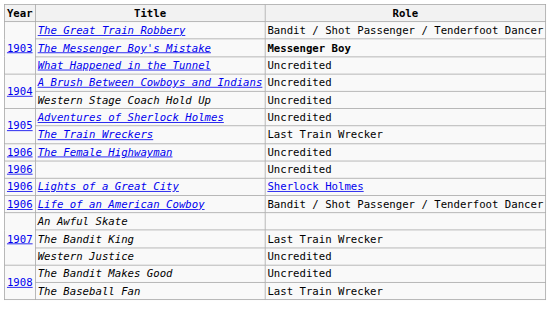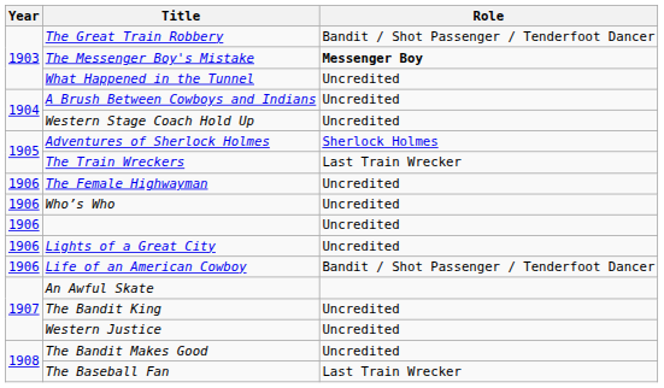 <table class="wikitable sortable plainrowheaders">
 <tr>
 <th scope="col">Year</th>
 <th scope="col">Title</th>
 <th scope="col">Role</th>
 </tr>
 <tr>
 <td rowspan=3><a href='#'>1903</a></td>
 <td><em><a href='#'>The Great Train Robbery</a></em></td>
 <td>Bandit / Shot Passenger / Tenderfoot Dancer</td>
 </tr>
 <tr>
 <td><em><a href='#'>The Messenger Boy's Mistake</a></em></td>
 <td><strong>Messenger Boy</strong></td>
 </tr>
 <tr>
 <td><em><a href='#'>What Happened in the Tunnel</a></em></td>
 <td>Uncredited</td>
 </tr>
 <tr>
 <td rowspan=2><a href='#'>1904</a></td>
 <td><em><a href='#'>A Brush Between Cowboys and Indians</a></em></td>
 <td>Uncredited</td>
 </tr>
 <tr>
 <td><em>Western Stage Coach Hold Up</em></td>
 <td>Uncredited</td>
 </tr>
 <tr>
 <td rowspan=2><a href='#'>1905</a></td>
 <td><em><a href='#'>Adventures of Sherlock Holmes</a></em></td>
-<td>Uncredited<br></td>
+<td><a href='#'>Sherlock Holmes</a></td>
 </tr>
 <tr>
 <td><em><a href='#'>The Train Wreckers</a></em></td>
 <td>Last Train Wrecker</td>
 </tr>
 <tr>
 <td><a href='#'>1906</a></td>
 <td><em><a href='#'>The Female Highwayman</a></em></td>
 <td>Uncredited<br></td>
 </tr>
 <tr>
 <td><a href='#'>1906</a></td>
+<td><em>Who’s Who</em></td>
+<td>Uncredited<br></td>
+</tr>
+<tr>
+<td><a href='#'>1906</a></td>
 <td><em></em></td>
 <td>Uncredited<br></td>
 </tr>
 <tr>
 <td><a href='#'>1906</a></td>
 <td><em><a href='#'>Lights of a Great City</a></em></td>
-<td><a href='#'>Sherlock Holmes</a></td>
+<td>Uncredited<br></td>
 </tr>
 <tr>
 <td><a href='#'>1906</a></td>
 <td><em><a href='#'>Life of an American Cowboy</a></em></td>
 <td>Bandit / Shot Passenger / Tenderfoot Dancer</td>
 </tr>
 <tr>
 <td rowspan=3><a href='#'>1907</a></td>
 <td><em>An Awful Skate</em></td>
 <td></td>
 </tr>
 <tr>
 <td><em>The Bandit King</em></td>
-<td>Last Train Wrecker</td>
+<td>Uncredited<br></td>
 </tr>
 <tr>
 <td><em>Western Justice</em></td>
 <td>Uncredited<br></td>
 </tr>
 <tr>
 <td rowspan=2><a href='#'>1908</a></td>
 <td><em>The Bandit Makes Good</em></td>
 <td>Uncredited<br></td>
 </tr>
 <tr>
 <td><em>The Baseball Fan</em></td>
 <td>Last Train Wrecker</td>
 </tr>
 </table>
